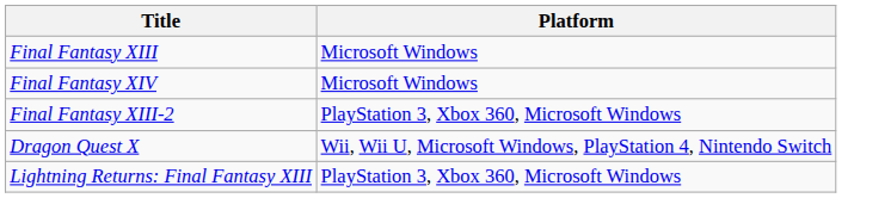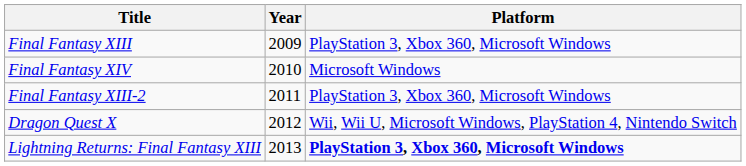 <table class="wikitable sortable">
 <tr>
 <th>Title</th>
+<th>Year</th>
 <th>Platform</th>
 </tr>
 <tr>
 <td><em><a href='#'>Final Fantasy XIII</a></em></td>
-<td><a href='#'>Microsoft Windows</a></td>
+<td>2009</td>
+<td><a href='#'>PlayStation 3</a>, <a href='#'>Xbox 360</a>, <a href='#'>Microsoft Windows</a></td>
 </tr>
 <tr>
 <td><em><a href='#'>Final Fantasy XIV</a></em></td>
+<td>2010</td>
 <td><a href='#'>Microsoft Windows</a></td>
 </tr>
 <tr>
 <td><em><a href='#'>Final Fantasy XIII-2</a></em></td>
+<td>2011</td>
 <td><a href='#'>PlayStation 3</a>, <a href='#'>Xbox 360</a>, <a href='#'>Microsoft Windows</a></td>
 </tr>
 <tr>
 <td><em><a href='#'>Dragon Quest X</a></em></td>
+<td>2012</td>
 <td><a href='#'>Wii</a>, <a href='#'>Wii U</a>, <a href='#'>Microsoft Windows</a>, <a href='#'>PlayStation 4</a>, <a href='#'>Nintendo Switch</a></td>
 </tr>
 <tr>
 <td><em><a href='#'>Lightning Returns: Final Fantasy XIII</a></em></td>
-<td><a href='#'>PlayStation 3</a>, <a href='#'>Xbox 360</a>, <a href='#'>Microsoft Windows</a></td>
+<td>2013</td>
+<td><strong><a href='#'>PlayStation 3</a>, <a href='#'>Xbox 360</a>, <a href='#'>Microsoft Windows</a></strong></td>
 </tr>
 </table>
